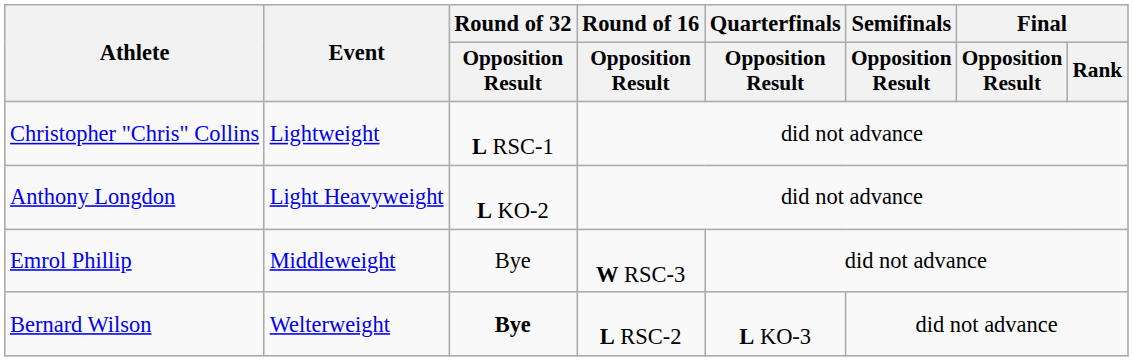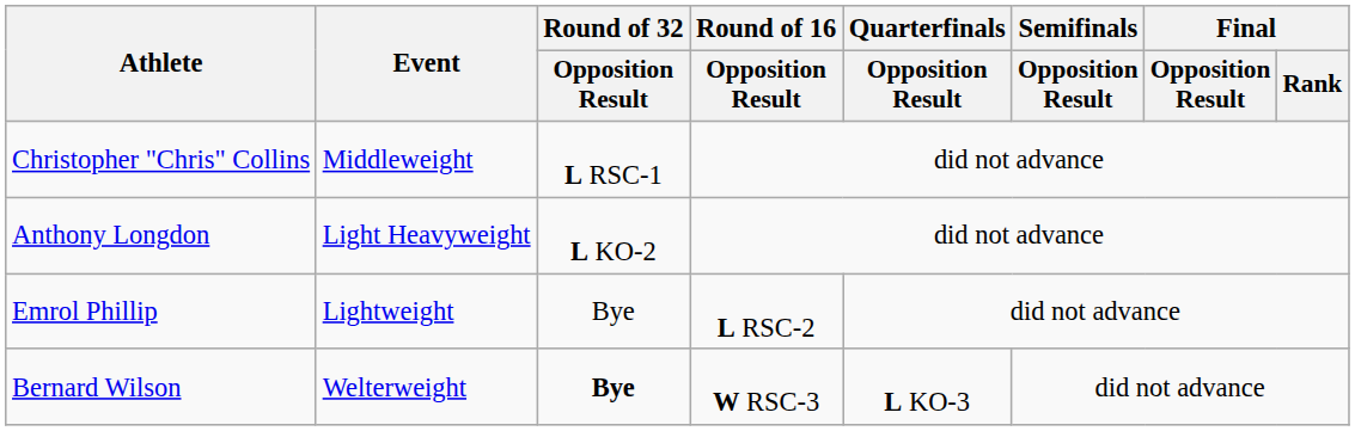 <table class="wikitable" style="font-size:90%">
 <tr>
 <th rowspan="2">Athlete</th>
 <th rowspan="2">Event</th>
 <th>Round of 32</th>
 <th>Round of 16</th>
 <th>Quarterfinals</th>
 <th>Semifinals</th>
 <th colspan=2>Final</th>
 </tr>
 <tr style="font-size:95%">
 <th>Opposition<br>Result</th>
 <th>Opposition<br>Result</th>
 <th>Opposition<br>Result</th>
 <th>Opposition<br>Result</th>
 <th>Opposition<br>Result</th>
 <th>Rank</th>
 </tr>
 <tr align=center>
 <td align=left><a href='#'>Christopher "Chris" Collins</a></td>
-<td align=left><a href='#'>Lightweight</a></td>
+<td align=left><a href='#'>Middleweight</a></td>
 <td><br><strong>L</strong> RSC-1</td>
 <td colspan=5>did not advance</td>
 </tr>
 <tr align=center>
 <td align=left><a href='#'>Anthony Longdon</a></td>
 <td align=left><a href='#'>Light Heavyweight</a></td>
 <td><br><strong>L</strong>  KO-2</td>
 <td colspan=5>did not advance</td>
 </tr>
 <tr align=center>
 <td align=left><a href='#'>Emrol Phillip</a></td>
-<td align=left><a href='#'>Middleweight</a></td>
+<td align=left><a href='#'>Lightweight</a></td>
 <td>Bye</td>
-<td><br><strong>W</strong> RSC-3</td>
+<td><br><strong>L</strong> RSC-2</td>
 <td colspan=5>did not advance</td>
 </tr>
 <tr align=center>
 <td align=left><a href='#'>Bernard Wilson</a></td>
 <td align=left><a href='#'>Welterweight</a></td>
 <td><strong>Bye</strong></td>
-<td><br><strong>L</strong> RSC-2</td>
+<td><br><strong>W</strong> RSC-3</td>
 <td><br><strong>L</strong> KO-3</td>
 <td colspan=3>did not advance</td>
 </tr>
 </table>
